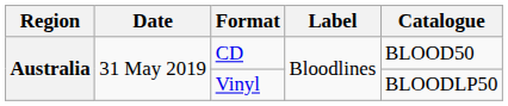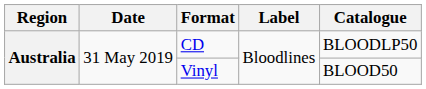 <table class="wikitable plainrowheaders">
 <tr>
 <th scope="col">Region</th>
 <th scope="col">Date</th>
 <th scope="col">Format</th>
 <th scope="col">Label</th>
 <th scope="col">Catalogue</th>
 </tr>
 <tr>
 <th scope="row" rowspan="3">Australia</th>
 <td rowspan="2">31 May 2019</td>
 <td><a href='#'>CD</a></td>
 <td rowspan="2">Bloodlines</td>
-<td>BLOOD50</td>
+<td>BLOODLP50</td>
 </tr>
 <tr>
 <td><a href='#'>Vinyl</a></td>
-<td>BLOODLP50</td>
+<td>BLOOD50</td>
 </tr>
 </table>
